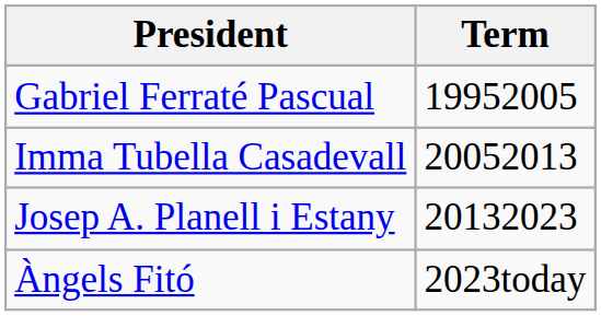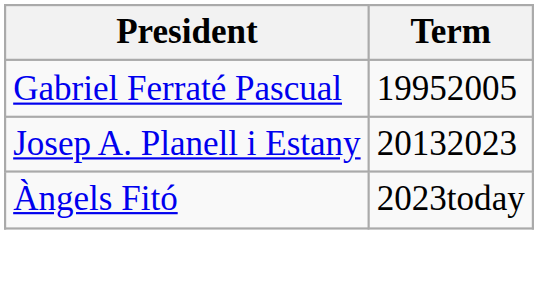 <table class="wikitable">
 <tr>
 <th>President</th>
 <th>Term</th>
 </tr>
 <tr>
 <td><a href='#'>Gabriel Ferraté Pascual</a></td>
 <td>19952005</td>
 </tr>
 <tr>
-<td><a href='#'>Imma Tubella Casadevall</a></td>
-<td>20052013</td>
-</tr>
-<tr>
 <td><a href='#'>Josep A. Planell i Estany</a></td>
 <td>20132023</td>
 </tr>
 <tr>
 <td><a href='#'>Àngels Fitó</a></td>
 <td>2023today</td>
 </tr>
 </table>
